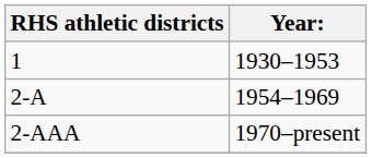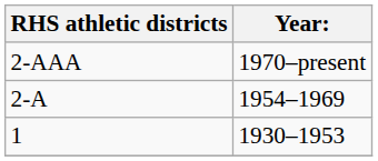 <table class="wikitable">
 <tr>
 <th>RHS athletic districts</th>
 <th>Year:</th>
 </tr>
 <tr>
-<td>1</td>
-<td>1930–1953</td>
+<td>2-AAA</td>
+<td>1970–present</td>
 </tr>
 <tr>
 <td>2-A</td>
 <td>1954–1969</td>
 </tr>
 <tr>
-<td>2-AAA</td>
-<td>1970–present</td>
+<td>1</td>
+<td>1930–1953</td>
 </tr>
 <tr>
 </tr>
 </table>
